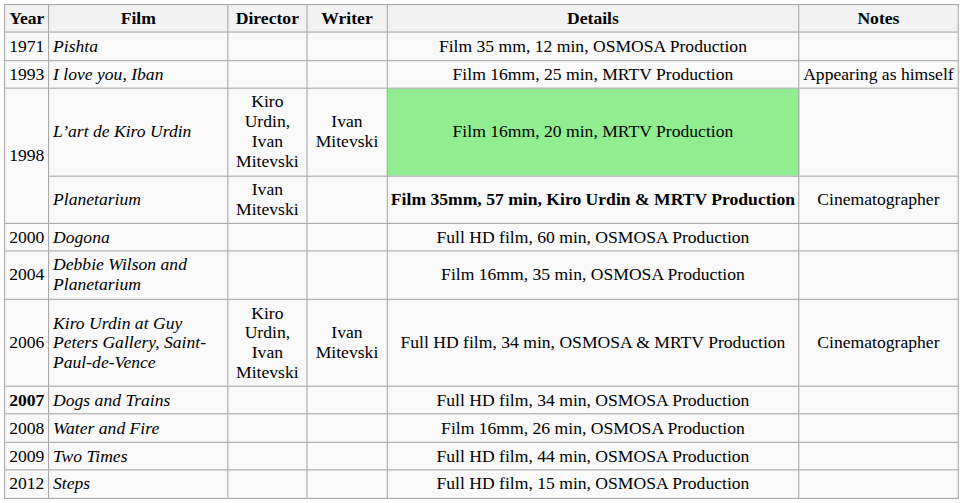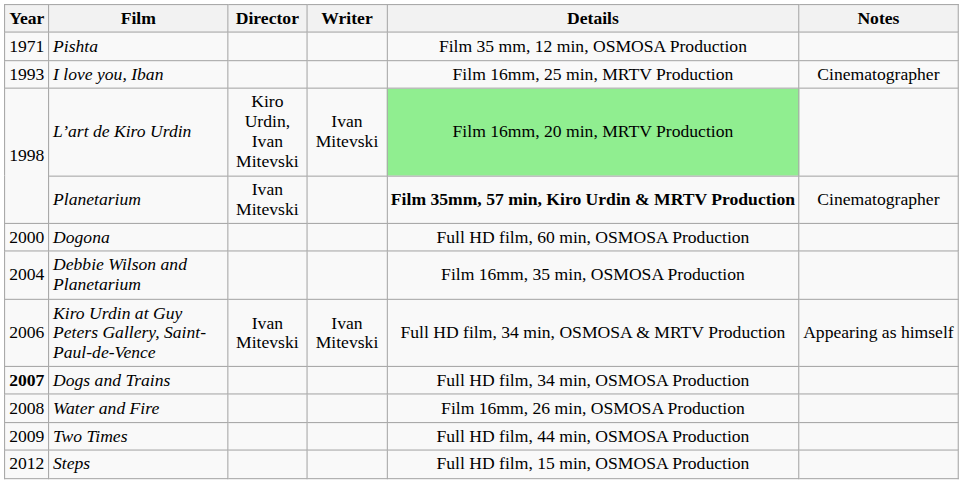 <table class="wikitable sortable" style="text-align:center">
 <tr>
 <th width="33">Year</th>
 <th width=155>Film</th>
 <th width=65>Director</th>
 <th width=65>Writer</th>
 <th>Details</th>
 <th>Notes</th>
 </tr>
 <tr>
 <td>1971</td>
 <td style="text-align:left"><em>Pishta</em></td>
 <td></td>
 <td></td>
 <td>Film 35 mm, 12 min, OSMOSA Production</td>
 <td></td>
 </tr>
 <tr>
 <td>1993</td>
 <td style="text-align:left"><em>I love you, Iban</em></td>
 <td></td>
 <td></td>
 <td>Film 16mm, 25 min, MRTV Production</td>
-<td>Appearing as himself</td>
+<td>Cinematographer</td>
 </tr>
 <tr>
 <td rowspan="2">1998</td>
 <td style="text-align:left"><em>L’art de Kiro Urdin</em></td>
 <td>Kiro Urdin,<br>Ivan Mitevski</td>
 <td>Ivan Mitevski</td>
 <td style="background: lightgreen;">Film 16mm, 20 min, MRTV Production</td>
 <td></td>
 </tr>
 <tr>
 <td style="text-align:left"><em>Planetarium</em></td>
 <td>Ivan Mitevski</td>
 <td></td>
 <td><strong>Film 35mm, 57 min, Kiro Urdin & MRTV Production</strong></td>
 <td>Cinematographer</td>
 </tr>
 <tr>
 <td>2000</td>
 <td style="text-align:left"><em>Dogona</em></td>
 <td></td>
 <td></td>
 <td>Full HD film, 60 min, OSMOSA Production</td>
 <td></td>
 </tr>
 <tr>
 <td>2004</td>
 <td style="text-align:left"><em>Debbie Wilson and Planetarium</em></td>
 <td></td>
 <td></td>
 <td>Film 16mm, 35 min, OSMOSA Production</td>
 <td></td>
 </tr>
 <tr>
 <td>2006</td>
 <td style="text-align:left"><em>Kiro Urdin at Guy Peters Gallery, Saint-Paul-de-Vence</em></td>
-<td>Kiro Urdin,<br>Ivan Mitevski</td>
+<td>Ivan Mitevski</td>
 <td>Ivan Mitevski</td>
 <td>Full HD film, 34 min, OSMOSA & MRTV Production</td>
-<td>Cinematographer</td>
+<td>Appearing as himself</td>
 </tr>
 <tr>
 <td><strong>2007</strong></td>
 <td style="text-align:left"><em>Dogs and Trains</em></td>
 <td></td>
 <td></td>
 <td>Full HD film, 34 min, OSMOSA Production</td>
 <td></td>
 </tr>
 <tr>
 <td>2008</td>
 <td style="text-align:left"><em>Water and Fire </em></td>
 <td></td>
 <td></td>
 <td>Film 16mm, 26 min, OSMOSA Production</td>
 <td></td>
 </tr>
 <tr>
 <td>2009</td>
 <td style="text-align:left"><em>Two Times </em></td>
 <td></td>
 <td></td>
 <td>Full HD film, 44 min, OSMOSA Production</td>
 <td></td>
 </tr>
 <tr>
 <td>2012</td>
 <td style="text-align:left"><em>Steps </em></td>
 <td></td>
 <td></td>
 <td>Full HD film, 15 min, OSMOSA Production</td>
 <td></td>
 </tr>
 </table>
